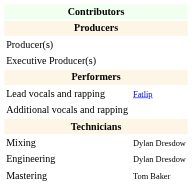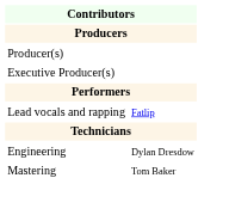 <table cellpadding="3" align="all" border:3px solid;">
 <tr>
 <td style="text-align:center; background:honeydew" colspan="2"><strong>Contributors</strong></td>
 </tr>
 <tr>
 <th style="text-align:center; background:oldlace" colspan="2"><strong>Producers</strong></th>
 </tr>
 <tr>
 <td>Producer(s)</td>
 <td></td>
 </tr>
 <tr>
 <td>Executive Producer(s)</td>
 <td></td>
 </tr>
 <tr>
 <th style="text-align:center; background:oldlace" colspan="2"><strong>Performers</strong></th>
 </tr>
 <tr>
 <td>Lead vocals and rapping</td>
 <td><small><a href='#'>Fatlip</a></small></td>
 </tr>
 <tr>
-<td>Additional vocals and rapping</td>
-<td></td>
-</tr>
-<tr>
 <th style="text-align:center; background:oldlace" colspan="2"><strong>Technicians</strong></th>
-</tr>
-<tr>
-<td>Mixing</td>
-<td><small>Dylan Dresdow</small></td>
 </tr>
 <tr>
 <td>Engineering</td>
 <td><small>Dylan Dresdow</small></td>
 </tr>
 <tr>
 <td>Mastering</td>
 <td><small>Tom Baker</small></td>
 </tr>
 <tr>
 </tr>
 </table>
